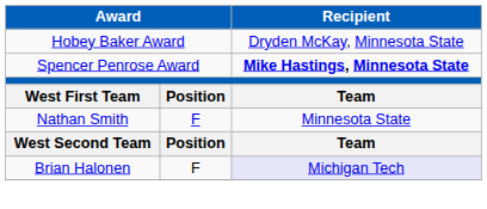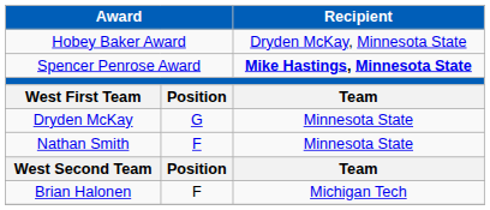 <table class="wikitable" width=40%>
 <tr>
 <th style="color:white; background:#005EB8" colspan=2>Award</th>
 <th style="color:white; background:#005EB8">Recipient</th>
 </tr>
 <tr align=center>
 <td colspan=2><a href='#'>Hobey Baker Award</a></td>
 <td><a href='#'>Dryden McKay</a>, <a href='#'>Minnesota State</a></td>
 </tr>
 <tr align=center>
 <td colspan=2><a href='#'>Spencer Penrose Award</a></td>
 <td><strong><a href='#'>Mike Hastings</a>, <a href='#'>Minnesota State</a></strong></td>
 </tr>
 <tr>
 <th style="color:white; background:#005EB8" colspan=3><a href='#'></a></th>
 </tr>
 <tr>
 <th>West First Team</th>
 <th>Position</th>
 <th>Team</th>
 </tr>
 <tr align=center>
+<td><a href='#'>Dryden McKay</a></td>
+<td><a href='#'>G</a></td>
+<td><a href='#'>Minnesota State</a></td>
+</tr>
+<tr align=center>
 <td><a href='#'>Nathan Smith</a></td>
 <td><a href='#'>F</a></td>
 <td><a href='#'>Minnesota State</a></td>
 </tr>
 <tr>
 <th>West Second Team</th>
 <th>Position</th>
 <th>Team</th>
 </tr>
 <tr align=center>
 <td><a href='#'>Brian Halonen</a></td>
 <td align=center>F</td>
-<td style="background: lavender;"><a href='#'>Michigan Tech</a></td>
+<td><a href='#'>Michigan Tech</a></td>
 </tr>
 <tr>
 </tr>
 </table>
